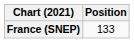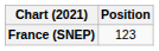 <table class="wikitable plainrowheaders" style="text-align:center;">
 <tr>
 <th align="left">Chart (2021)</th>
 <th align="center">Position</th>
 </tr>
 <tr>
 <th scope="row">France (SNEP)</th>
-<td>133</td>
+<td>123</td>
 </tr>
 </table>
